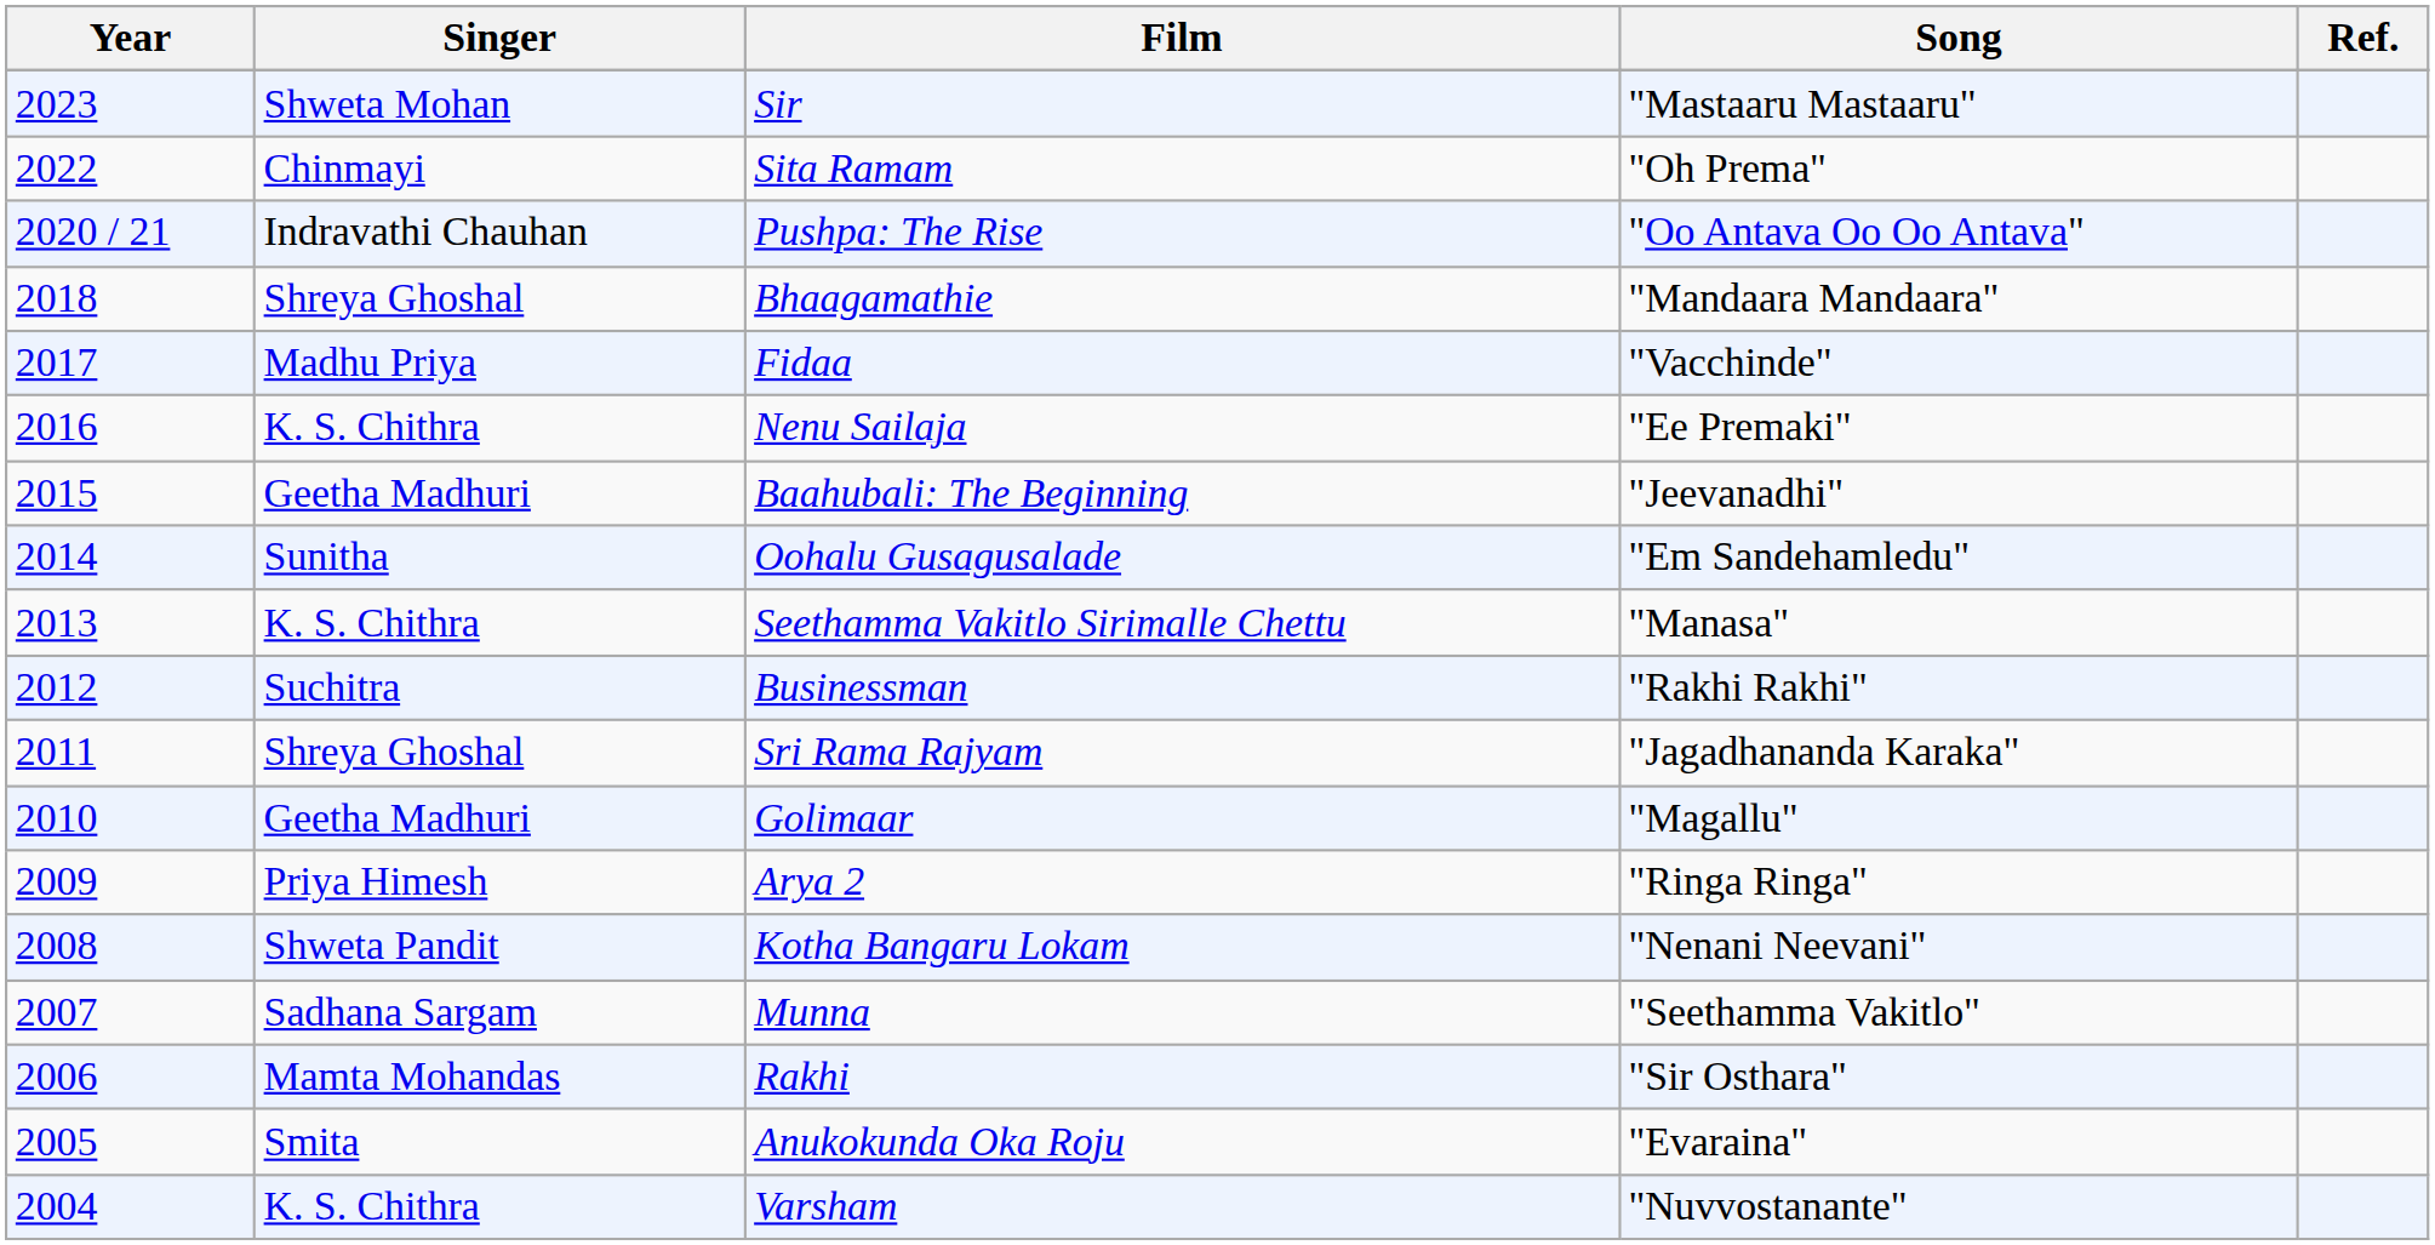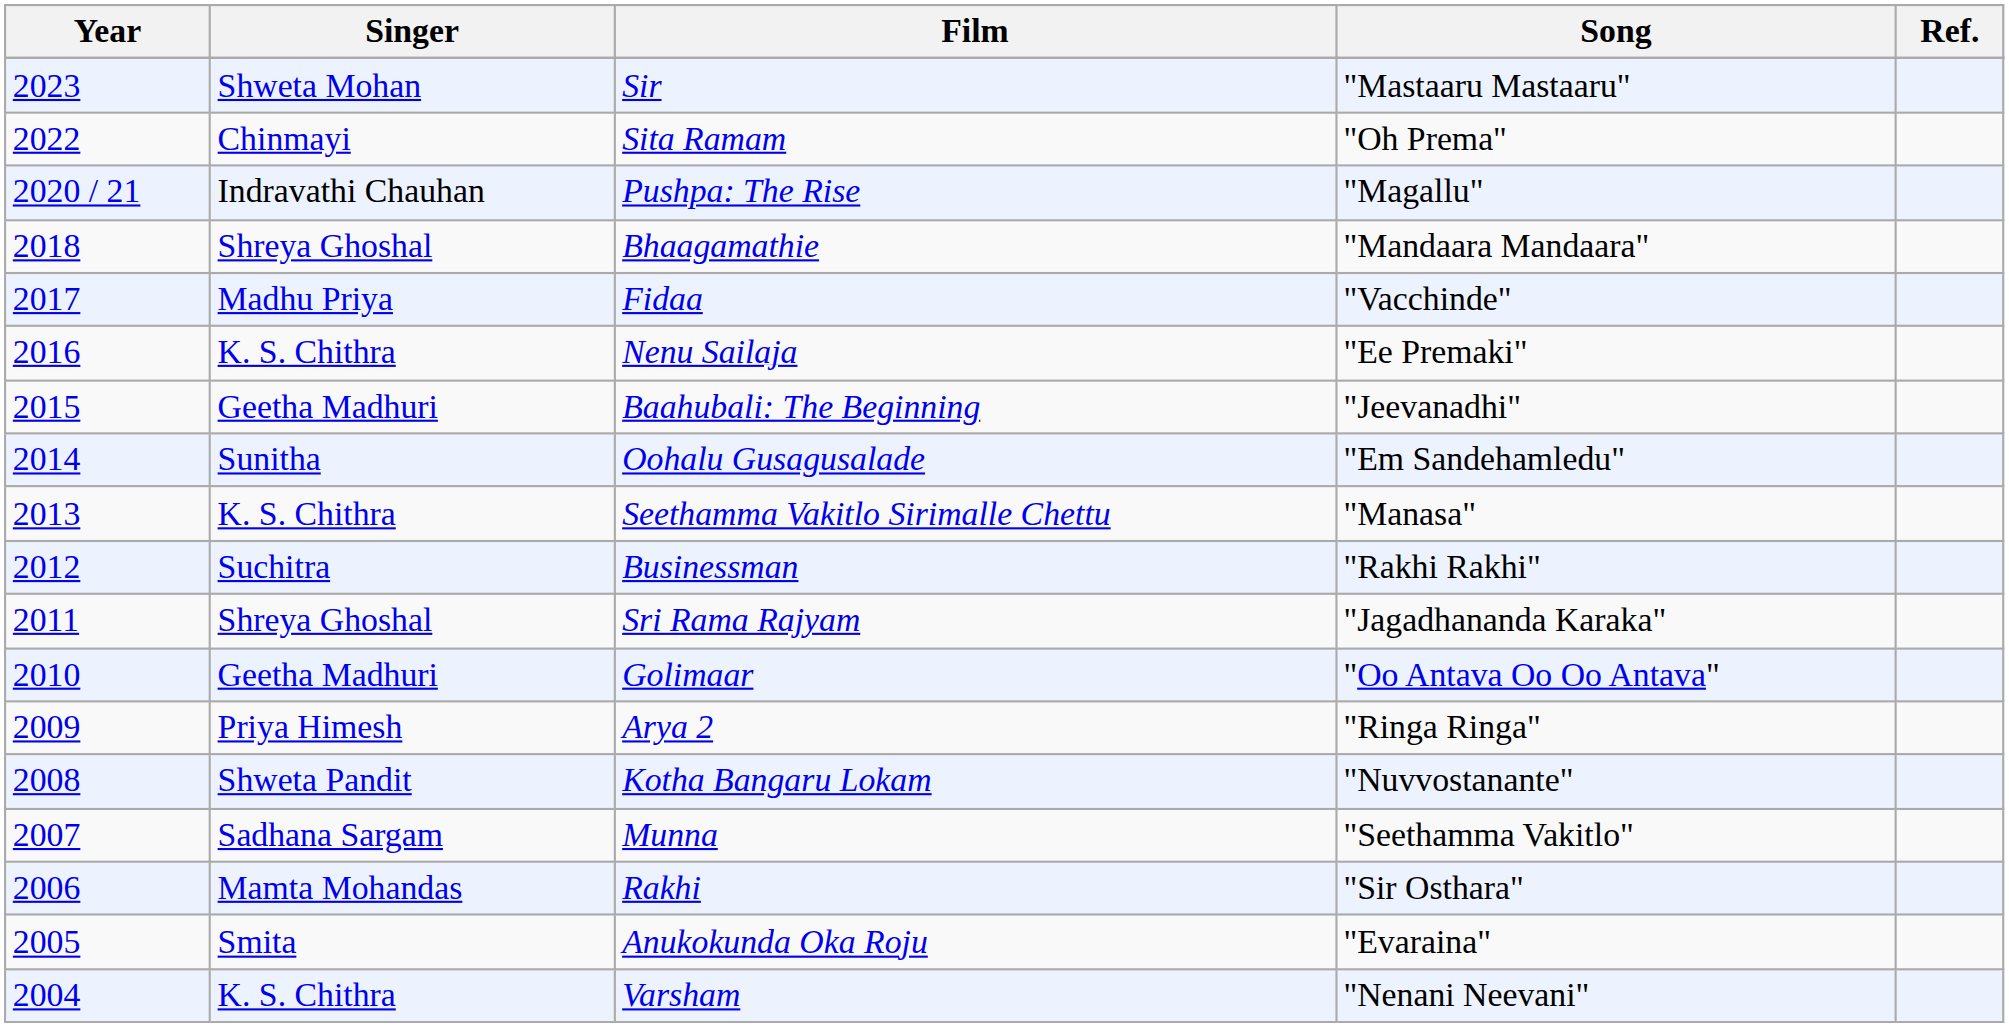 <table class="wikitable sortable" border="0" width="75%">
 <tr bgcolor="#d1e4fd">
 <th>Year</th>
 <th>Singer</th>
 <th>Film</th>
 <th>Song</th>
 <th>Ref.</th>
 </tr>
 <tr>
 </tr>
 <tr bgcolor="#edf3fe">
 <td><a href='#'>2023</a></td>
 <td><a href='#'>Shweta Mohan</a></td>
 <td><a href='#'><em>Sir</em></a></td>
 <td>"Mastaaru Mastaaru"</td>
 <td></td>
 </tr>
 <tr>
 <td><a href='#'>2022</a></td>
 <td><a href='#'>Chinmayi</a></td>
 <td><em><a href='#'>Sita Ramam</a></em></td>
 <td>"Oh Prema"</td>
 <td></td>
 </tr>
 <tr bgcolor="#edf3fe">
 <td><a href='#'>2020 / 21</a></td>
 <td>Indravathi Chauhan</td>
 <td><em><a href='#'>Pushpa: The Rise</a></em></td>
-<td>"<a href='#'>Oo Antava Oo Oo Antava</a>"</td>
+<td>"Magallu"</td>
 <td></td>
 </tr>
 <tr>
 <td><a href='#'>2018</a></td>
 <td><a href='#'>Shreya Ghoshal</a></td>
 <td><em><a href='#'>Bhaagamathie</a></em></td>
 <td>"Mandaara Mandaara"</td>
 <td></td>
 </tr>
 <tr bgcolor="#edf3fe">
 <td><a href='#'>2017</a></td>
 <td><a href='#'>Madhu Priya</a></td>
 <td><em><a href='#'>Fidaa</a></em></td>
 <td>"Vacchinde"</td>
 <td></td>
 </tr>
 <tr>
 <td><a href='#'>2016</a></td>
 <td><a href='#'>K. S. Chithra</a></td>
 <td><em><a href='#'>Nenu Sailaja</a></em></td>
 <td>"Ee Premaki"</td>
 <td></td>
 </tr>
 <tr>
 <td><a href='#'>2015</a></td>
 <td><a href='#'>Geetha Madhuri</a></td>
 <td><em><a href='#'>Baahubali: The Beginning</a></em></td>
 <td>"Jeevanadhi"</td>
 <td></td>
 </tr>
 <tr bgcolor="#edf3fe">
 <td><a href='#'>2014</a></td>
 <td><a href='#'>Sunitha</a></td>
 <td><em><a href='#'>Oohalu Gusagusalade</a></em></td>
 <td>"Em Sandehamledu"</td>
 <td></td>
 </tr>
 <tr>
 <td><a href='#'>2013</a></td>
 <td><a href='#'>K. S. Chithra</a></td>
 <td><em><a href='#'>Seethamma Vakitlo Sirimalle Chettu</a></em></td>
 <td>"Manasa"</td>
 <td></td>
 </tr>
 <tr bgcolor="#edf3fe">
 <td><a href='#'>2012</a></td>
 <td><a href='#'>Suchitra</a></td>
 <td><em><a href='#'>Businessman</a></em></td>
 <td>"Rakhi Rakhi"</td>
 <td></td>
 </tr>
 <tr>
 <td><a href='#'>2011</a></td>
 <td><a href='#'>Shreya Ghoshal</a></td>
 <td><em><a href='#'>Sri Rama Rajyam</a></em></td>
 <td>"Jagadhananda Karaka"</td>
 <td></td>
 </tr>
 <tr bgcolor="#edf3fe">
 <td><a href='#'>2010</a></td>
 <td><a href='#'>Geetha Madhuri</a></td>
 <td><em><a href='#'>Golimaar</a></em></td>
-<td>"Magallu"</td>
+<td>"<a href='#'>Oo Antava Oo Oo Antava</a>"</td>
 <td></td>
 </tr>
 <tr>
 <td><a href='#'>2009</a></td>
 <td><a href='#'>Priya Himesh</a></td>
 <td><em><a href='#'>Arya 2</a></em></td>
 <td>"Ringa Ringa"</td>
 <td></td>
 </tr>
 <tr bgcolor="#edf3fe">
 <td><a href='#'>2008</a></td>
 <td><a href='#'>Shweta Pandit</a></td>
 <td><em><a href='#'>Kotha Bangaru Lokam</a></em></td>
-<td>"Nenani Neevani"</td>
+<td>"Nuvvostanante"</td>
 <td></td>
 </tr>
 <tr>
 <td><a href='#'>2007</a></td>
 <td><a href='#'>Sadhana Sargam</a></td>
 <td><em><a href='#'>Munna</a></em></td>
 <td>"Seethamma Vakitlo"</td>
 <td></td>
 </tr>
 <tr bgcolor="#edf3fe">
 <td><a href='#'>2006</a></td>
 <td><a href='#'>Mamta Mohandas</a></td>
 <td><em><a href='#'>Rakhi</a></em></td>
 <td>"Sir Osthara"</td>
 <td></td>
 </tr>
 <tr>
 <td><a href='#'>2005</a></td>
 <td><a href='#'>Smita</a></td>
 <td><em><a href='#'>Anukokunda Oka Roju</a></em></td>
 <td>"Evaraina"</td>
 <td></td>
 </tr>
 <tr bgcolor="#edf3fe">
 <td><a href='#'>2004</a></td>
 <td><a href='#'>K. S. Chithra</a></td>
 <td><em><a href='#'>Varsham</a></em></td>
-<td>"Nuvvostanante"</td>
+<td>"Nenani Neevani"</td>
 <td></td>
 </tr>
 </table>
